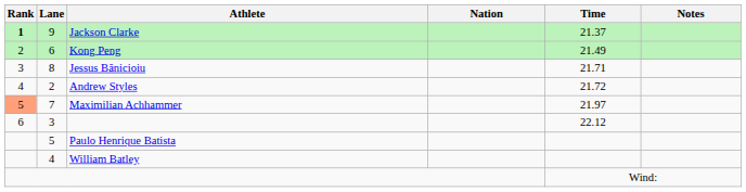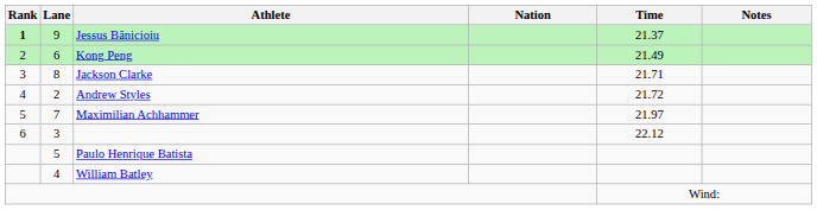 <table class="wikitable sortable" style="text-align:center;width: 65%;">
 <tr>
 <th scope="col" style="width: 10px;">Rank</th>
 <th scope="col" style="width: 10px;">Lane</th>
 <th scope="col">Athlete</th>
 <th scope="col">Nation</th>
 <th scope="col">Time</th>
 <th scope="col">Notes</th>
 </tr>
 <tr bgcolor=bbf3bb>
 <td><strong>1</strong></td>
 <td>9</td>
-<td align=left><a href='#'>Jackson Clarke</a></td>
+<td align=left><a href='#'>Jessus Bănicioiu</a></td>
 <td align=left></td>
 <td>21.37</td>
 <td></td>
 </tr>
 <tr bgcolor=bbf3bb>
 <td>2</td>
 <td>6</td>
 <td align=left><a href='#'>Kong Peng</a></td>
 <td align=left></td>
 <td>21.49</td>
 <td></td>
 </tr>
 <tr>
 <td>3</td>
 <td>8</td>
-<td align=left><a href='#'>Jessus Bănicioiu</a></td>
+<td align=left><a href='#'>Jackson Clarke</a></td>
 <td align=left></td>
 <td>21.71</td>
 <td></td>
 </tr>
 <tr>
 <td>4</td>
 <td>2</td>
 <td align=left><a href='#'>Andrew Styles</a></td>
 <td align=left></td>
 <td>21.72</td>
 <td></td>
 </tr>
 <tr>
-<td style="background: lightsalmon;">5</td>
+<td>5</td>
 <td>7</td>
 <td align=left><a href='#'>Maximilian Achhammer</a></td>
 <td align=left></td>
 <td>21.97</td>
 <td></td>
 </tr>
 <tr>
 <td>6</td>
 <td>3</td>
 <td align=left></td>
 <td align=left></td>
 <td>22.12</td>
 <td></td>
 </tr>
 <tr>
 <td></td>
 <td>5</td>
 <td align=left><a href='#'>Paulo Henrique Batista</a></td>
 <td align=left></td>
 <td></td>
 <td></td>
 </tr>
 <tr>
 <td></td>
 <td>4</td>
 <td align=left><a href='#'>William Batley</a></td>
 <td align=left></td>
 <td></td>
 <td></td>
 </tr>
 <tr class="sortbottom">
 <td colspan="4"></td>
 <td colspan="2">Wind: </td>
 </tr>
 </table>
